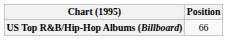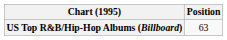 <table class="wikitable plainrowheaders" style="text-align:center">
 <tr>
 <th scope="col">Chart (1995)</th>
 <th scope="col">Position</th>
 </tr>
 <tr>
 <th scope="row">US Top R&B/Hip-Hop Albums (<em>Billboard</em>)</th>
-<td>66</td>
+<td>63</td>
 </tr>
 </table>
